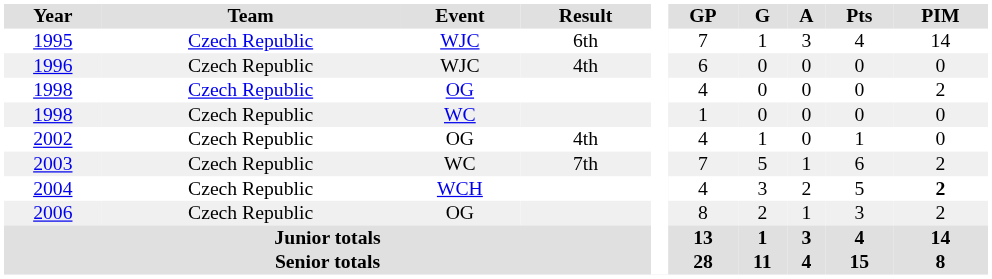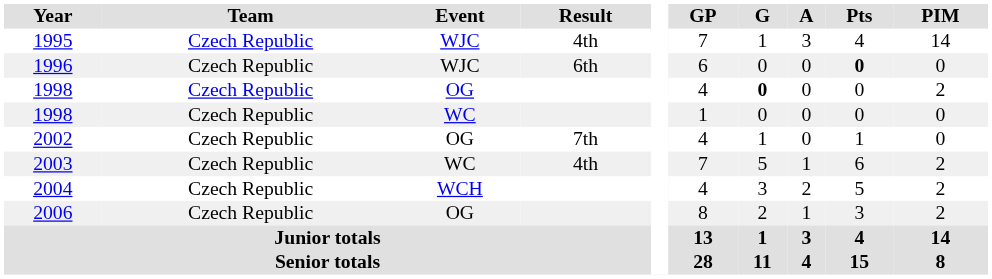 <table border="0" cellpadding="1" cellspacing="0" style="text-align:center; width:50em">
 <tr ALIGN="center" bgcolor="#e0e0e0">
 <th>Year</th>
 <th>Team</th>
 <th>Event</th>
 <th>Result</th>
 <th rowspan="99" bgcolor="#ffffff"> </th>
 <th>GP</th>
 <th>G</th>
 <th>A</th>
 <th>Pts</th>
 <th>PIM</th>
 </tr>
 <tr>
 <td><a href='#'>1995</a></td>
 <td><a href='#'>Czech Republic</a></td>
 <td><a href='#'>WJC</a></td>
-<td>6th</td>
+<td>4th</td>
 <td>7</td>
 <td>1</td>
 <td>3</td>
 <td>4</td>
 <td>14</td>
 </tr>
 <tr bgcolor="#f0f0f0">
 <td><a href='#'>1996</a></td>
 <td>Czech Republic</td>
 <td>WJC</td>
-<td>4th</td>
+<td>6th</td>
 <td>6</td>
 <td>0</td>
 <td>0</td>
-<td>0</td>
+<td><strong>0</strong></td>
 <td>0</td>
 </tr>
 <tr>
 <td><a href='#'>1998</a></td>
 <td><a href='#'>Czech Republic</a></td>
 <td><a href='#'>OG</a></td>
 <td></td>
 <td>4</td>
-<td>0</td>
+<td><strong>0</strong></td>
 <td>0</td>
 <td>0</td>
 <td>2</td>
 </tr>
 <tr bgcolor="#f0f0f0">
 <td><a href='#'>1998</a></td>
 <td>Czech Republic</td>
 <td><a href='#'>WC</a></td>
 <td></td>
 <td>1</td>
 <td>0</td>
 <td>0</td>
 <td>0</td>
 <td>0</td>
 </tr>
 <tr>
 <td><a href='#'>2002</a></td>
 <td>Czech Republic</td>
 <td>OG</td>
-<td>4th</td>
+<td>7th</td>
 <td>4</td>
 <td>1</td>
 <td>0</td>
 <td>1</td>
 <td>0</td>
 </tr>
 <tr bgcolor="#f0f0f0">
 <td><a href='#'>2003</a></td>
 <td>Czech Republic</td>
 <td>WC</td>
-<td>7th</td>
+<td>4th</td>
 <td>7</td>
 <td>5</td>
 <td>1</td>
 <td>6</td>
 <td>2</td>
 </tr>
 <tr>
 <td><a href='#'>2004</a></td>
 <td>Czech Republic</td>
 <td><a href='#'>WCH</a></td>
 <td></td>
 <td>4</td>
 <td>3</td>
 <td>2</td>
 <td>5</td>
-<td><strong>2</strong></td>
+<td>2</td>
 </tr>
 <tr bgcolor="#f0f0f0">
 <td><a href='#'>2006</a></td>
 <td>Czech Republic</td>
 <td>OG</td>
 <td></td>
 <td>8</td>
 <td>2</td>
 <td>1</td>
 <td>3</td>
 <td>2</td>
 </tr>
 <tr bgcolor="#e0e0e0">
 <th colspan="4">Junior totals</th>
 <th>13</th>
 <th>1</th>
 <th>3</th>
 <th>4</th>
 <th>14</th>
 </tr>
 <tr bgcolor="#e0e0e0">
 <th colspan="4">Senior totals</th>
 <th>28</th>
 <th>11</th>
 <th>4</th>
 <th>15</th>
 <th>8</th>
 </tr>
 </table>
